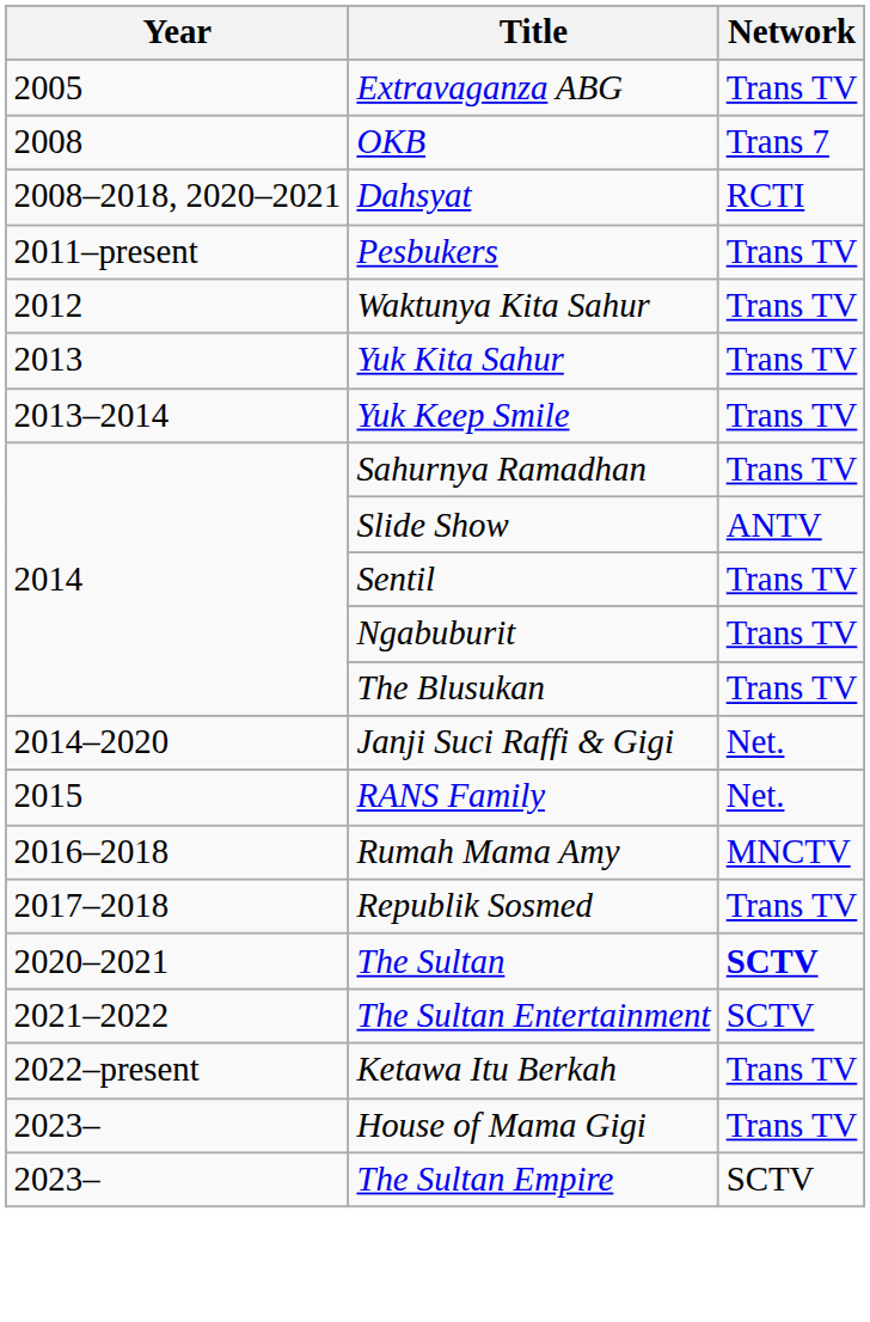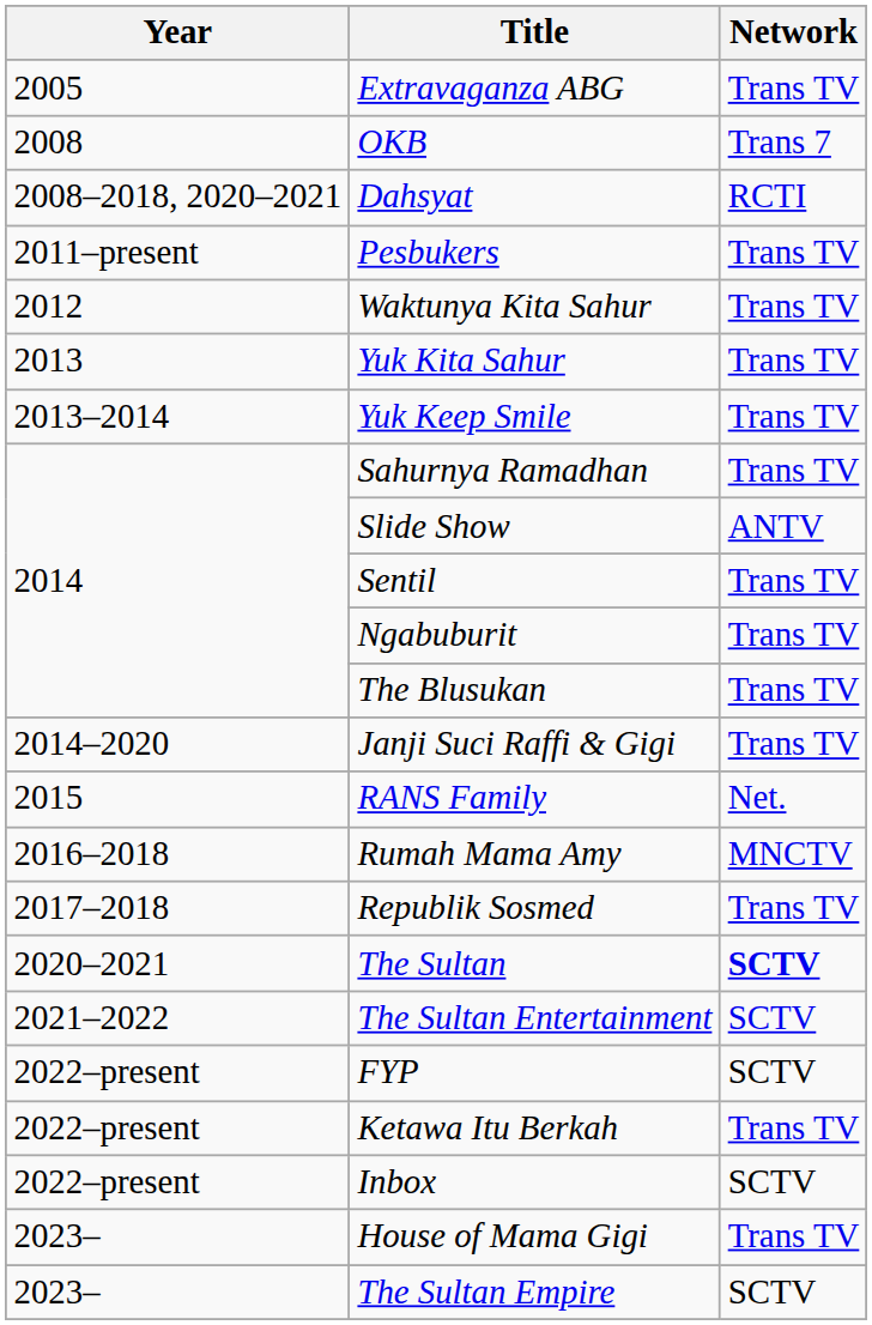 <table class="wikitable">
 <tr>
 <th>Year</th>
 <th>Title</th>
 <th>Network</th>
 </tr>
 <tr>
 <td>2005</td>
 <td><em><a href='#'>Extravaganza</a> ABG</em></td>
 <td><a href='#'>Trans TV</a></td>
 </tr>
 <tr>
 <td>2008</td>
 <td><em><a href='#'>OKB</a></em></td>
 <td><a href='#'>Trans 7</a></td>
 </tr>
 <tr>
 <td>2008–2018, 2020–2021</td>
 <td><em><a href='#'>Dahsyat</a></em></td>
 <td><a href='#'>RCTI</a></td>
 </tr>
 <tr>
 <td>2011–present</td>
 <td><em><a href='#'>Pesbukers</a></em></td>
 <td><a href='#'>Trans TV</a></td>
 </tr>
 <tr>
 <td>2012</td>
 <td><em>Waktunya Kita Sahur</em></td>
 <td><a href='#'>Trans TV</a></td>
 </tr>
 <tr>
 <td>2013</td>
 <td><em><a href='#'>Yuk Kita Sahur</a></em></td>
 <td><a href='#'>Trans TV</a></td>
 </tr>
 <tr>
 <td>2013–2014</td>
 <td><em><a href='#'>Yuk Keep Smile</a></em></td>
 <td><a href='#'>Trans TV</a></td>
 </tr>
 <tr>
 <td rowspan="5">2014</td>
 <td><em>Sahurnya Ramadhan</em></td>
 <td><a href='#'>Trans TV</a></td>
 </tr>
 <tr>
 <td><em>Slide Show</em></td>
 <td><a href='#'>ANTV</a></td>
 </tr>
 <tr>
 <td><em>Sentil</em></td>
 <td><a href='#'>Trans TV</a></td>
 </tr>
 <tr>
 <td><em>Ngabuburit</em></td>
 <td><a href='#'>Trans TV</a></td>
 </tr>
 <tr>
 <td><em>The Blusukan</em></td>
 <td><a href='#'>Trans TV</a></td>
 </tr>
 <tr>
 <td>2014–2020</td>
 <td><em>Janji Suci Raffi & Gigi</em></td>
-<td><a href='#'>Net.</a></td>
+<td><a href='#'>Trans TV</a></td>
 </tr>
 <tr>
 <td>2015</td>
 <td><em><a href='#'>RANS Family</a></em></td>
 <td><a href='#'>Net.</a></td>
 </tr>
 <tr>
 <td>2016–2018</td>
 <td><em>Rumah Mama Amy</em></td>
 <td><a href='#'>MNCTV</a></td>
 </tr>
 <tr>
 <td>2017–2018</td>
 <td><em>Republik Sosmed</em></td>
 <td><a href='#'>Trans TV</a></td>
 </tr>
 <tr>
 <td>2020–2021</td>
 <td><em><a href='#'>The Sultan</a></em></td>
 <td><strong><a href='#'>SCTV</a></strong></td>
 </tr>
 <tr>
 <td>2021–2022</td>
 <td><em><a href='#'>The Sultan Entertainment</a></em></td>
 <td><a href='#'>SCTV</a></td>
 </tr>
 <tr>
 <td>2022–present</td>
+<td><em>FYP</em></td>
+<td>SCTV</td>
+</tr>
+<tr>
+<td>2022–present</td>
 <td><em>Ketawa Itu Berkah</em></td>
 <td><a href='#'>Trans TV</a></td>
+</tr>
+<tr>
+<td>2022–present</td>
+<td><em>Inbox</em></td>
+<td>SCTV</td>
 </tr>
 <tr>
 <td>2023–</td>
 <td><em>House of Mama Gigi</em></td>
 <td><a href='#'>Trans TV</a></td>
 </tr>
 <tr>
 <td>2023–</td>
 <td><em><a href='#'>The Sultan Empire</a></em></td>
 <td>SCTV</td>
 </tr>
 </table>
